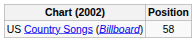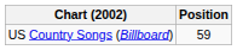 <table class="wikitable sortable">
 <tr>
 <th scope="col">Chart (2002)</th>
 <th scope="col">Position</th>
 </tr>
 <tr>
 <td>US <a href='#'>Country Songs</a> (<em><a href='#'>Billboard</a></em>)</td>
-<td align="center">58</td>
+<td align="center">59</td>
 </tr>
 </table>
